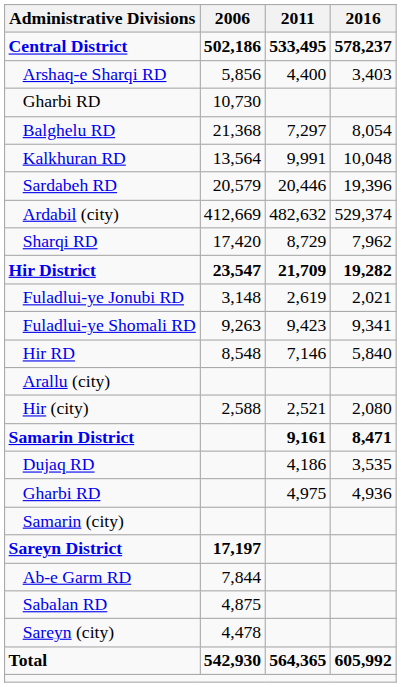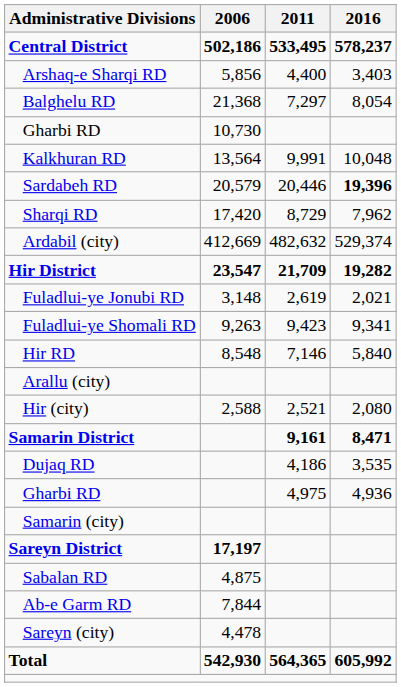 <table class="wikitable">
 <tr>
 <th>Administrative Divisions</th>
 <th>2006</th>
 <th>2011</th>
 <th>2016</th>
 </tr>
 <tr>
 <td><strong><a href='#'>Central District</a></strong></td>
 <td style="text-align: right;"><strong>502,186</strong></td>
 <td style="text-align: right;"><strong>533,495</strong></td>
 <td style="text-align: right;"><strong>578,237</strong></td>
 </tr>
 <tr>
 <td style="padding-left: 1em;"><a href='#'>Arshaq-e Sharqi RD</a></td>
 <td style="text-align: right;">5,856</td>
 <td style="text-align: right;">4,400</td>
 <td style="text-align: right;">3,403</td>
 </tr>
 <tr>
+<td style="padding-left: 1em;"><a href='#'>Balghelu RD</a></td>
+<td style="text-align: right;">21,368</td>
+<td style="text-align: right;">7,297</td>
+<td style="text-align: right;">8,054</td>
+</tr>
+<tr>
 <td style="padding-left: 1em;">Gharbi RD</td>
 <td style="text-align: right;">10,730</td>
 <td style="text-align: right;"></td>
 <td style="text-align: right;"></td>
-</tr>
-<tr>
-<td style="padding-left: 1em;"><a href='#'>Balghelu RD</a></td>
-<td style="text-align: right;">21,368</td>
-<td style="text-align: right;">7,297</td>
-<td style="text-align: right;">8,054</td>
 </tr>
 <tr>
 <td style="padding-left: 1em;"><a href='#'>Kalkhuran RD</a></td>
 <td style="text-align: right;">13,564</td>
 <td style="text-align: right;">9,991</td>
 <td style="text-align: right;">10,048</td>
 </tr>
 <tr>
 <td style="padding-left: 1em;"><a href='#'>Sardabeh RD</a></td>
 <td style="text-align: right;">20,579</td>
 <td style="text-align: right;">20,446</td>
-<td style="text-align: right;">19,396</td>
+<td style="text-align: right;"><strong>19,396</strong></td>
+</tr>
+<tr>
+<td style="padding-left: 1em;"><a href='#'>Sharqi RD</a></td>
+<td style="text-align: right;">17,420</td>
+<td style="text-align: right;">8,729</td>
+<td style="text-align: right;">7,962</td>
 </tr>
 <tr>
 <td style="padding-left: 1em;"><a href='#'>Ardabil</a> (city)</td>
 <td style="text-align: right;">412,669</td>
 <td style="text-align: right;">482,632</td>
 <td style="text-align: right;">529,374</td>
-</tr>
-<tr>
-<td style="padding-left: 1em;"><a href='#'>Sharqi RD</a></td>
-<td style="text-align: right;">17,420</td>
-<td style="text-align: right;">8,729</td>
-<td style="text-align: right;">7,962</td>
 </tr>
 <tr>
 <td><strong><a href='#'>Hir District</a></strong></td>
 <td style="text-align: right;"><strong>23,547</strong></td>
 <td style="text-align: right;"><strong>21,709</strong></td>
 <td style="text-align: right;"><strong>19,282</strong></td>
 </tr>
 <tr>
 <td style="padding-left: 1em;"><a href='#'>Fuladlui-ye Jonubi RD</a></td>
 <td style="text-align: right;">3,148</td>
 <td style="text-align: right;">2,619</td>
 <td style="text-align: right;">2,021</td>
 </tr>
 <tr>
 <td style="padding-left: 1em;"><a href='#'>Fuladlui-ye Shomali RD</a></td>
 <td style="text-align: right;">9,263</td>
 <td style="text-align: right;">9,423</td>
 <td style="text-align: right;">9,341</td>
 </tr>
 <tr>
 <td style="padding-left: 1em;"><a href='#'>Hir RD</a></td>
 <td style="text-align: right;">8,548</td>
 <td style="text-align: right;">7,146</td>
 <td style="text-align: right;">5,840</td>
 </tr>
 <tr>
 <td style="padding-left: 1em;"><a href='#'>Arallu</a> (city)</td>
 <td style="text-align: right;"></td>
 <td style="text-align: right;"></td>
 <td style="text-align: right;"></td>
 </tr>
 <tr>
 <td style="padding-left: 1em;"><a href='#'>Hir</a> (city)</td>
 <td style="text-align: right;">2,588</td>
 <td style="text-align: right;">2,521</td>
 <td style="text-align: right;">2,080</td>
 </tr>
 <tr>
 <td><strong><a href='#'>Samarin District</a></strong></td>
 <td style="text-align: right;"></td>
 <td style="text-align: right;"><strong>9,161</strong></td>
 <td style="text-align: right;"><strong>8,471</strong></td>
 </tr>
 <tr>
 <td style="padding-left: 1em;"><a href='#'>Dujaq RD</a></td>
 <td style="text-align: right;"></td>
 <td style="text-align: right;">4,186</td>
 <td style="text-align: right;">3,535</td>
 </tr>
 <tr>
 <td style="padding-left: 1em;"><a href='#'>Gharbi RD</a></td>
 <td style="text-align: right;"></td>
 <td style="text-align: right;">4,975</td>
 <td style="text-align: right;">4,936</td>
 </tr>
 <tr>
 <td style="padding-left: 1em;"><a href='#'>Samarin</a> (city)</td>
 <td style="text-align: right;"></td>
 <td style="text-align: right;"></td>
 <td style="text-align: right;"></td>
 </tr>
 <tr>
 <td><strong><a href='#'>Sareyn District</a></strong></td>
 <td style="text-align: right;"><strong>17,197</strong></td>
 <td style="text-align: right;"></td>
 <td style="text-align: right;"></td>
 </tr>
 <tr>
-<td style="padding-left: 1em;"><a href='#'>Ab-e Garm RD</a></td>
-<td style="text-align: right;">7,844</td>
+<td style="padding-left: 1em;"><a href='#'>Sabalan RD</a></td>
+<td style="text-align: right;">4,875</td>
 <td style="text-align: right;"></td>
 <td style="text-align: right;"></td>
 </tr>
 <tr>
-<td style="padding-left: 1em;"><a href='#'>Sabalan RD</a></td>
-<td style="text-align: right;">4,875</td>
+<td style="padding-left: 1em;"><a href='#'>Ab-e Garm RD</a></td>
+<td style="text-align: right;">7,844</td>
 <td style="text-align: right;"></td>
 <td style="text-align: right;"></td>
 </tr>
 <tr>
 <td style="padding-left: 1em;"><a href='#'>Sareyn</a> (city)</td>
 <td style="text-align: right;">4,478</td>
 <td style="text-align: right;"></td>
 <td style="text-align: right;"></td>
 </tr>
 <tr>
 <td><strong>Total</strong></td>
 <td style="text-align: right;"><strong>542,930</strong></td>
 <td style="text-align: right;"><strong>564,365</strong></td>
 <td style="text-align: right;"><strong>605,992</strong></td>
 </tr>
 <tr>
 <td colspan=4></td>
 </tr>
 </table>
